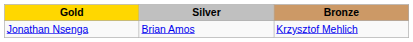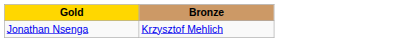 <table class="wikitable" style="text-align:left">
 <tr align="center">
 <td width=200 bgcolor=gold><strong>Gold</strong></td>
-<td width=200 bgcolor=silver><strong>Silver</strong></td>
 <td width=200 bgcolor=CC9966><strong>Bronze</strong></td>
 </tr>
 <tr>
 <td><a href='#'>Jonathan Nsenga</a><br><em></em></td>
-<td><a href='#'>Brian Amos</a><br><em></em></td>
 <td><a href='#'>Krzysztof Mehlich</a><br><em></em></td>
 </tr>
 </table>
